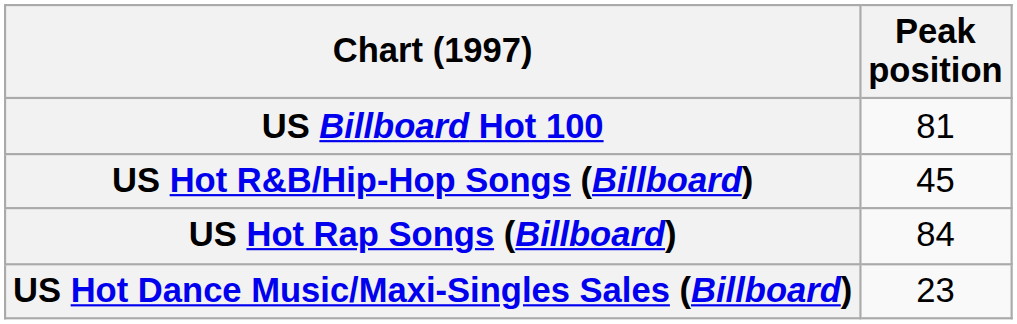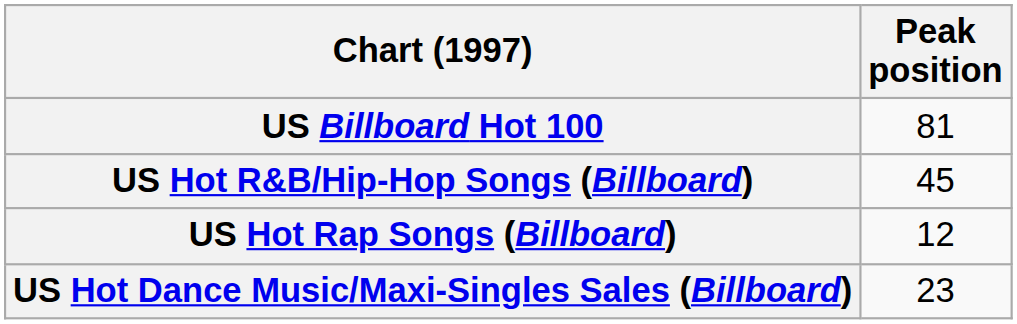 <table class="wikitable sortable plainrowheaders" style="text-align:center">
 <tr>
 <th>Chart (1997)</th>
 <th>Peak<br>position</th>
 </tr>
 <tr>
 <th scope="row">US <a href='#'><em>Billboard</em> Hot 100</a></th>
 <td>81</td>
 </tr>
 <tr>
 <th scope="row">US <a href='#'>Hot R&B/Hip-Hop Songs</a> (<em><a href='#'>Billboard</a></em>)</th>
 <td>45</td>
 </tr>
 <tr>
 <th scope="row">US <a href='#'>Hot Rap Songs</a> (<em><a href='#'>Billboard</a></em>)</th>
-<td>84</td>
+<td>12</td>
 </tr>
 <tr>
 <th scope="row">US <a href='#'>Hot Dance Music/Maxi-Singles Sales</a> (<em><a href='#'>Billboard</a></em>)</th>
 <td>23</td>
 </tr>
 </table>
